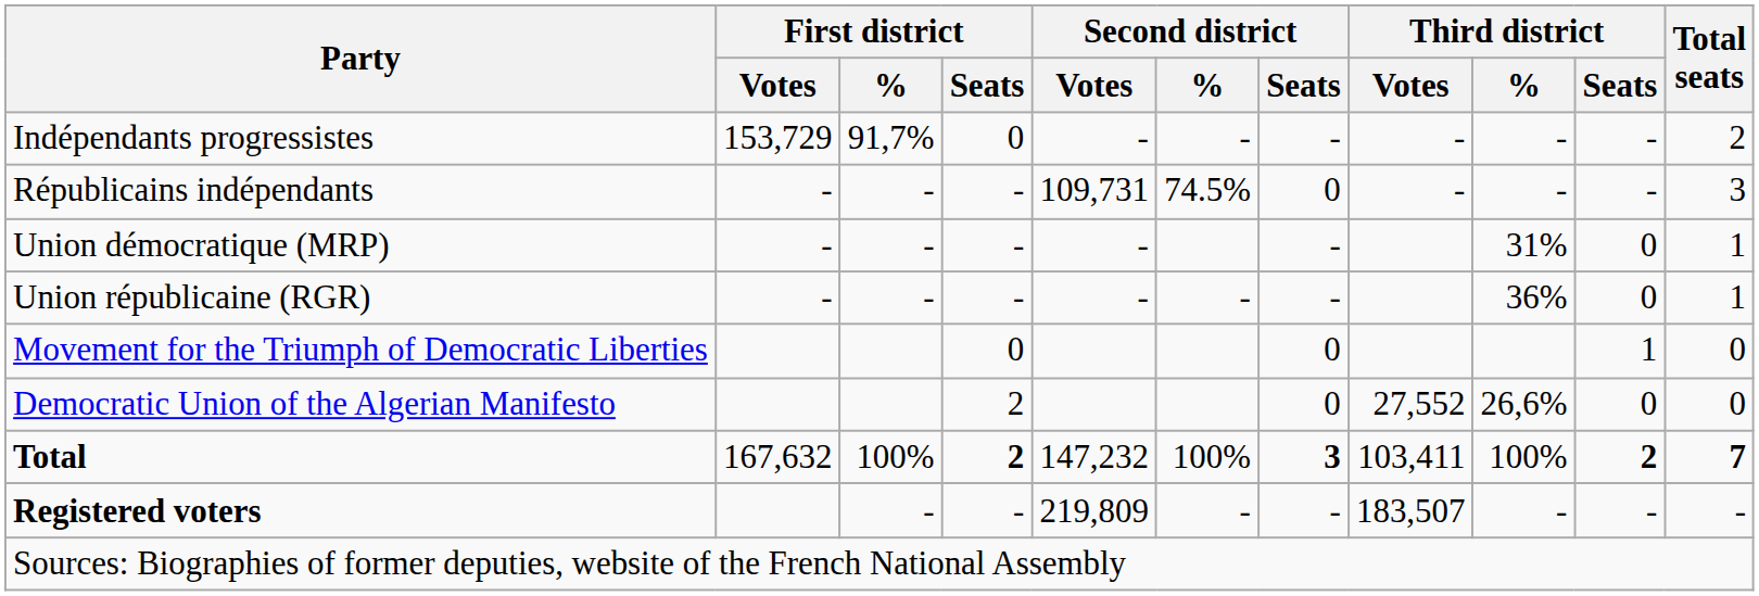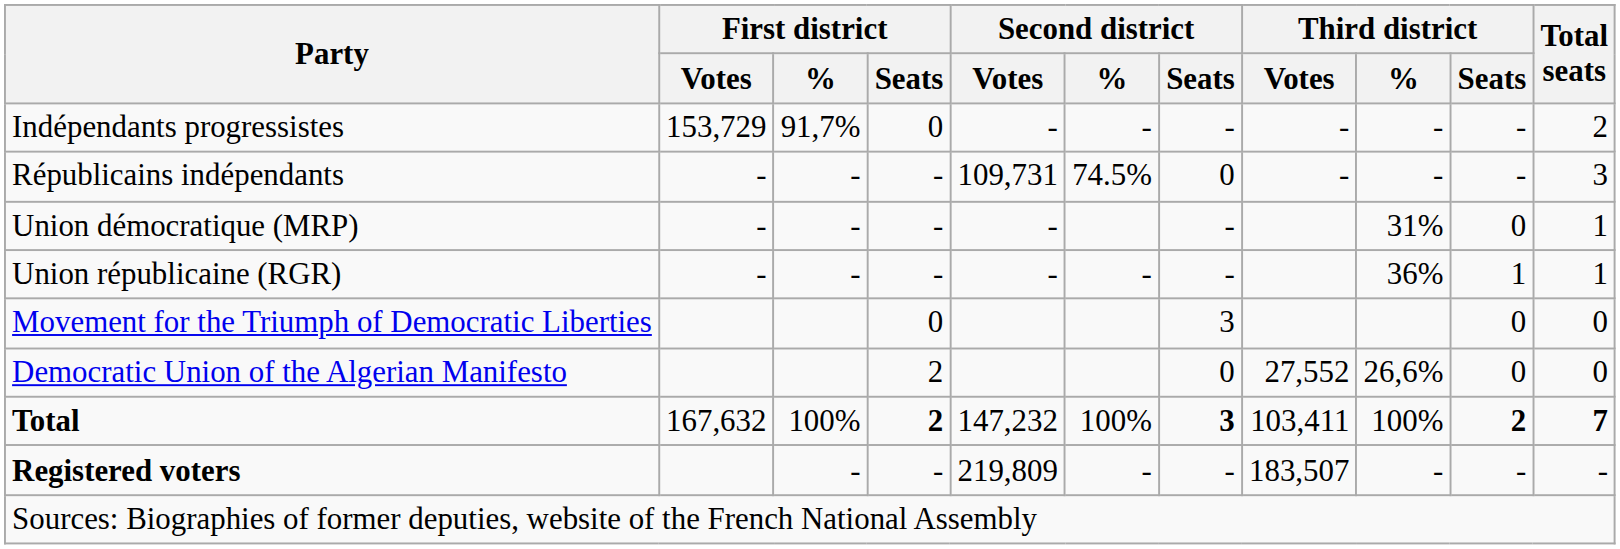 <table class=wikitable style=text-align:right>
 <tr>
 <th rowspan=2>Party</th>
 <th colspan=3>First district</th>
 <th colspan=3>Second district</th>
 <th colspan=3>Third district</th>
 <th rowspan=2>Total<br>seats</th>
 </tr>
 <tr>
 <th>Votes</th>
 <th>%</th>
 <th>Seats</th>
 <th>Votes</th>
 <th>%</th>
 <th>Seats</th>
 <th>Votes</th>
 <th>%</th>
 <th>Seats</th>
 </tr>
 <tr>
 <td align=left>Indépendants progressistes</td>
 <td>153,729</td>
 <td>91,7%</td>
 <td>0</td>
 <td>-</td>
 <td>-</td>
 <td>-</td>
 <td>-</td>
 <td>-</td>
 <td>-</td>
 <td>2</td>
 </tr>
 <tr>
 <td align=left>Républicains indépendants</td>
 <td>-</td>
 <td>-</td>
 <td>-</td>
 <td>109,731</td>
 <td>74.5%</td>
 <td>0</td>
 <td>-</td>
 <td>-</td>
 <td>-</td>
 <td>3</td>
 </tr>
 <tr>
 <td align=left>Union démocratique (MRP)</td>
 <td>-</td>
 <td>-</td>
 <td>-</td>
 <td>-</td>
 <td></td>
 <td>-</td>
 <td></td>
 <td>31%</td>
 <td>0</td>
 <td>1</td>
 </tr>
 <tr>
 <td align=left>Union républicaine (RGR)</td>
 <td>-</td>
 <td>-</td>
 <td>-</td>
 <td>-</td>
 <td>-</td>
 <td>-</td>
 <td></td>
 <td>36%</td>
-<td>0</td>
+<td>1</td>
 <td>1</td>
 </tr>
 <tr>
 <td align=left><a href='#'>Movement for the Triumph of Democratic Liberties</a></td>
 <td></td>
 <td></td>
 <td>0</td>
 <td></td>
 <td></td>
-<td>0</td>
+<td>3</td>
 <td></td>
 <td></td>
-<td>1</td>
+<td>0</td>
 <td>0</td>
 </tr>
 <tr>
 <td align=left><a href='#'>Democratic Union of the Algerian Manifesto</a></td>
 <td></td>
 <td></td>
 <td>2</td>
 <td></td>
 <td></td>
 <td>0</td>
 <td>27,552</td>
 <td>26,6%</td>
 <td>0</td>
 <td>0</td>
 </tr>
 <tr>
 <td align=left><strong>Total</strong></td>
 <td>167,632</td>
 <td>100%</td>
 <td><strong>2</strong></td>
 <td>147,232</td>
 <td>100%</td>
 <td><strong>3</strong></td>
 <td>103,411</td>
 <td>100%</td>
 <td><strong>2</strong></td>
 <td><strong>7</strong></td>
 </tr>
 <tr>
 <td align=left><strong>Registered voters</strong></td>
 <td></td>
 <td>-</td>
 <td>-</td>
 <td>219,809</td>
 <td>-</td>
 <td>-</td>
 <td>183,507</td>
 <td>-</td>
 <td>-</td>
 <td>-</td>
 </tr>
 <tr>
 <td align=left colspan=11>Sources: Biographies of former deputies, website of the French National Assembly</td>
 </tr>
 </table>
